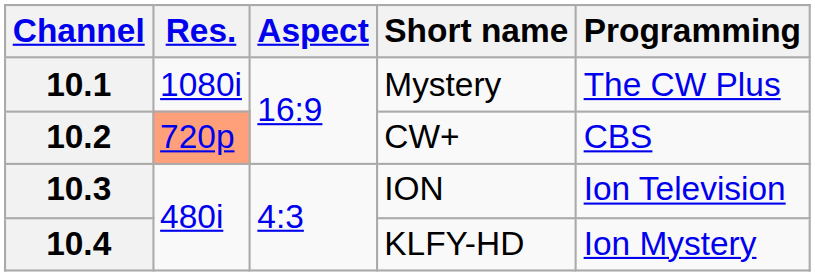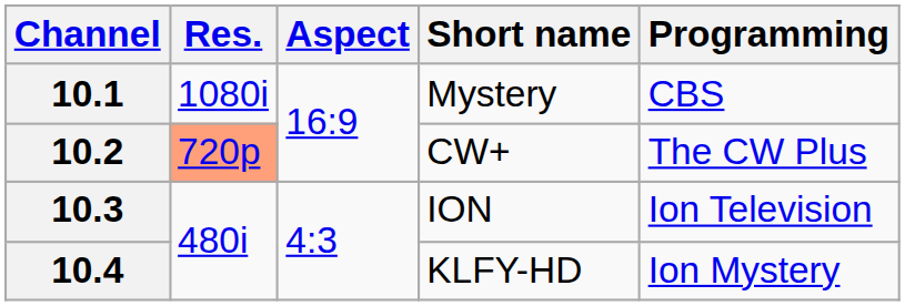 <table class="wikitable">
 <tr>
 <th scope = "col"><a href='#'>Channel</a></th>
 <th scope = "col"><a href='#'>Res.</a></th>
 <th scope = "col"><a href='#'>Aspect</a></th>
 <th scope = "col">Short name</th>
 <th scope = "col">Programming</th>
 </tr>
 <tr>
 <th scope = "row">10.1</th>
 <td><a href='#'>1080i</a></td>
 <td rowspan="2"><a href='#'>16:9</a></td>
 <td>Mystery</td>
-<td><a href='#'>The CW Plus</a></td>
+<td><a href='#'>CBS</a></td>
 </tr>
 <tr>
 <th scope = "row">10.2</th>
 <td style="background: lightsalmon;"><a href='#'>720p</a></td>
 <td>CW+</td>
-<td><a href='#'>CBS</a></td>
+<td><a href='#'>The CW Plus</a></td>
 </tr>
 <tr>
 <th scope = "row">10.3</th>
 <td rowspan="2"><a href='#'>480i</a></td>
 <td rowspan="2"><a href='#'>4:3</a></td>
 <td>ION</td>
 <td><a href='#'>Ion Television</a></td>
 </tr>
 <tr>
 <th scope = "row">10.4</th>
 <td>KLFY-HD</td>
 <td><a href='#'>Ion Mystery</a></td>
 </tr>
 </table>
